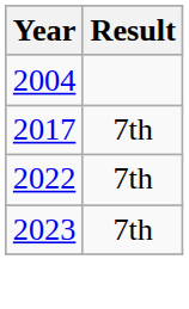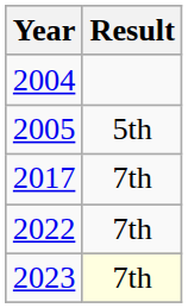 <table class="wikitable" style="text-align:center">
 <tr>
 <th>Year</th>
 <th>Result</th>
 </tr>
 <tr>
 <td><a href='#'>2004</a></td>
 <td></td>
+</tr>
+<tr>
+<td><a href='#'>2005</a></td>
+<td>5th</td>
 </tr>
 <tr>
 <td><a href='#'>2017</a></td>
 <td>7th</td>
 </tr>
 <tr>
 <td><a href='#'>2022</a></td>
 <td>7th</td>
 </tr>
 <tr>
 <td><a href='#'>2023</a></td>
-<td>7th</td>
+<td style="background: lightyellow;">7th</td>
 </tr>
 </table>
